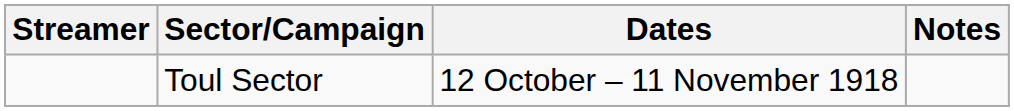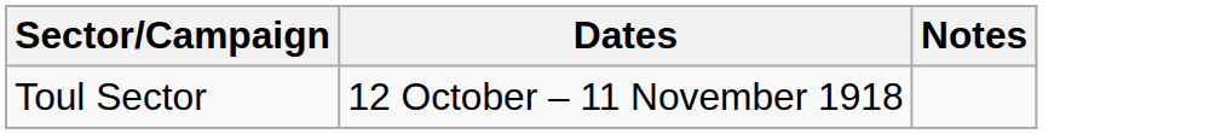 <table class="wikitable">
 <tr>
-<th>Streamer</th>
 <th>Sector/Campaign</th>
 <th>Dates</th>
 <th>Notes</th>
 </tr>
 <tr>
-<td></td>
 <td>Toul Sector</td>
 <td>12 October – 11 November 1918</td>
 <td></td>
 </tr>
 </table>
